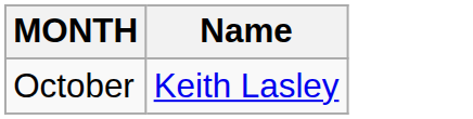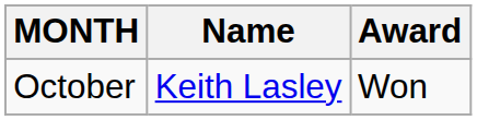 <table class="wikitable"  class= style="text-align:center; border:1px #aaa solid; font-size:95%">
 <tr>
 <th>MONTH</th>
 <th>Name</th>
+<th>Award</th>
 </tr>
 <tr>
 <td>October</td>
 <td> <a href='#'>Keith Lasley</a></td>
+<td>Won</td>
 </tr>
 </table>
